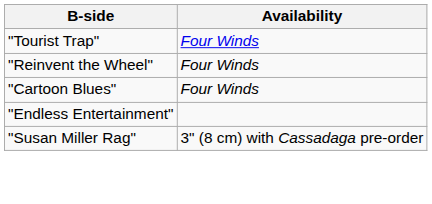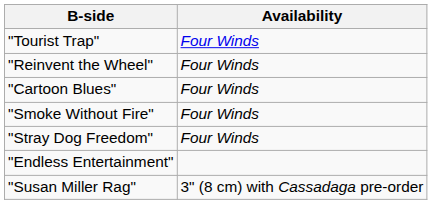 <table class="wikitable">
 <tr>
 <th>B-side</th>
 <th>Availability</th>
 </tr>
 <tr>
 <td>"Tourist Trap"</td>
 <td><em><a href='#'>Four Winds</a></em></td>
 </tr>
 <tr>
 <td>"Reinvent the Wheel"</td>
 <td><em>Four Winds</em></td>
 </tr>
 <tr>
 <td>"Cartoon Blues"</td>
 <td><em>Four Winds</em></td>
 </tr>
 <tr>
+<td>"Smoke Without Fire"</td>
+<td><em>Four Winds</em></td>
+</tr>
+<tr>
+<td>"Stray Dog Freedom"</td>
+<td><em>Four Winds</em></td>
+</tr>
+<tr>
 <td>"Endless Entertainment"</td>
 <td></td>
 </tr>
 <tr>
 <td>"Susan Miller Rag"</td>
 <td>3" (8 cm) with <em>Cassadaga</em> pre-order</td>
 </tr>
 </table>
